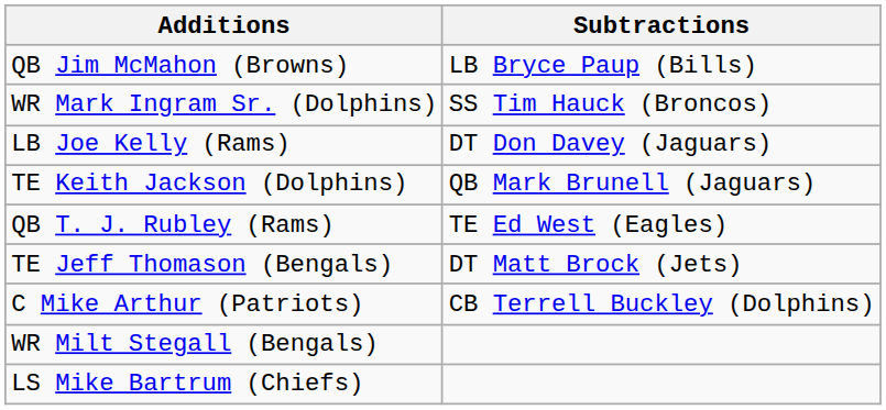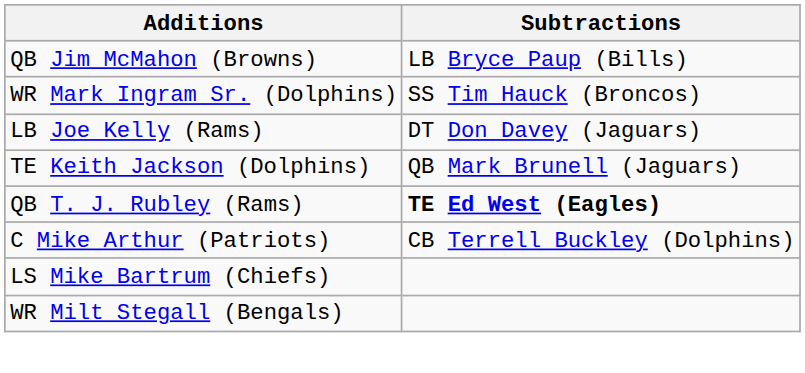 <table class="wikitable">
 <tr>
 <th>Additions</th>
 <th>Subtractions</th>
 </tr>
 <tr>
 <td>QB <a href='#'>Jim McMahon</a> (Browns)</td>
 <td>LB <a href='#'>Bryce Paup</a> (Bills)</td>
 </tr>
 <tr>
 <td>WR <a href='#'>Mark Ingram Sr.</a> (Dolphins)</td>
 <td>SS <a href='#'>Tim Hauck</a> (Broncos)</td>
 </tr>
 <tr>
 <td>LB <a href='#'>Joe Kelly</a> (Rams)</td>
 <td>DT <a href='#'>Don Davey</a> (Jaguars)</td>
 </tr>
 <tr>
 <td>TE <a href='#'>Keith Jackson</a> (Dolphins)</td>
 <td>QB <a href='#'>Mark Brunell</a> (Jaguars)</td>
 </tr>
 <tr>
 <td>QB <a href='#'>T. J. Rubley</a> (Rams)</td>
-<td>TE <a href='#'>Ed West</a> (Eagles)</td>
-</tr>
-<tr>
-<td>TE <a href='#'>Jeff Thomason</a> (Bengals)</td>
-<td>DT <a href='#'>Matt Brock</a> (Jets)</td>
+<td><strong>TE <a href='#'>Ed West</a> (Eagles)</strong></td>
 </tr>
 <tr>
 <td>C <a href='#'>Mike Arthur</a> (Patriots)</td>
 <td>CB <a href='#'>Terrell Buckley</a> (Dolphins)</td>
 </tr>
 <tr>
+<td>LS <a href='#'>Mike Bartrum</a> (Chiefs)</td>
+<td></td>
+</tr>
+<tr>
 <td>WR <a href='#'>Milt Stegall</a> (Bengals)</td>
 <td></td>
 </tr>
-<tr>
-<td>LS <a href='#'>Mike Bartrum</a> (Chiefs)</td>
-<td></td>
-</tr>
 </table>
